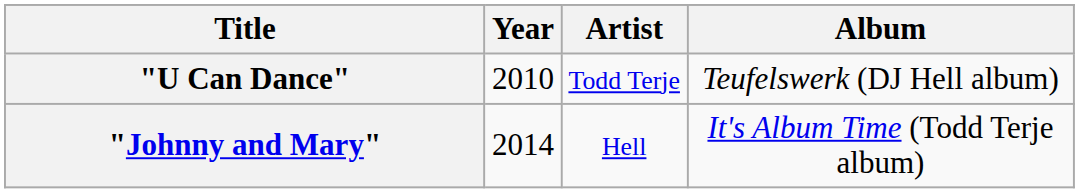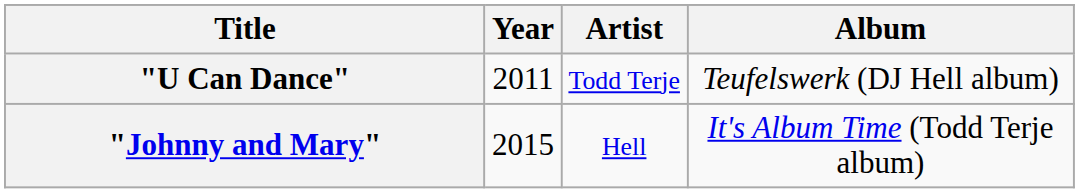 <table class="wikitable plainrowheaders" style="text-align:center;">
 <tr>
 <th scope="col" style="width:15em;">Title</th>
 <th scope="col" style="width:2em;">Year</th>
 <th>Artist</th>
 <th style="width:12em;">Album</th>
 </tr>
 <tr>
 <th scope="row">"U Can Dance" </th>
-<td>2010</td>
+<td>2011</td>
 <td><small><a href='#'>Todd Terje</a></small></td>
 <td><em>Teufelswerk</em> (DJ Hell album)</td>
 </tr>
 <tr>
 <th scope="row">"<a href='#'>Johnny and Mary</a>"</th>
-<td>2014</td>
+<td>2015</td>
 <td><small><a href='#'>Hell</a></small></td>
 <td><em><a href='#'>It's Album Time</a></em> (Todd Terje album)</td>
 </tr>
 </table>
